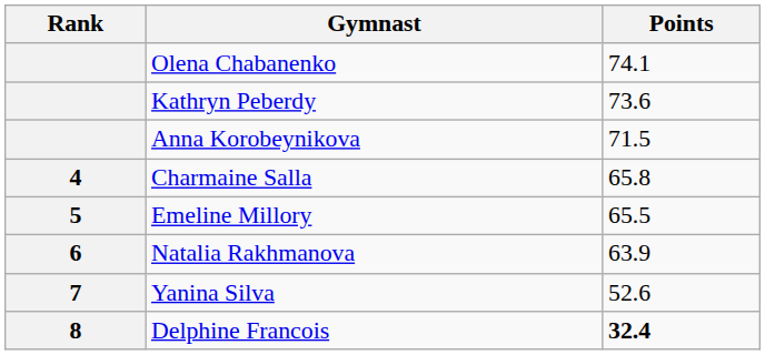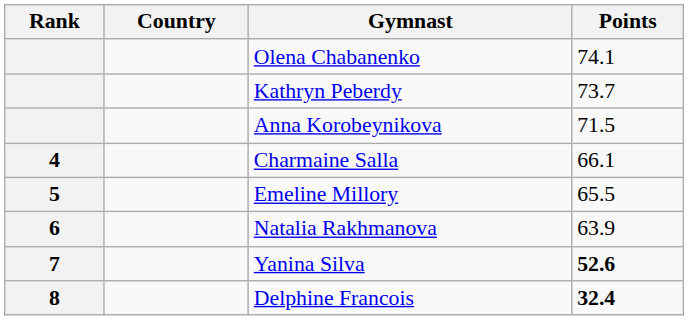 <table class="wikitable" width=500>
 <tr bgcolor="#efefef">
 <th>Rank</th>
+<th>Country</th>
 <th>Gymnast</th>
 <th>Points</th>
 </tr>
 <tr>
 <th></th>
+<td></td>
 <td><a href='#'>Olena Chabanenko</a></td>
 <td>74.1</td>
 </tr>
 <tr>
 <th></th>
+<td></td>
 <td><a href='#'>Kathryn Peberdy</a></td>
-<td>73.6</td>
+<td>73.7</td>
 </tr>
 <tr>
 <th></th>
+<td></td>
 <td><a href='#'>Anna Korobeynikova</a></td>
 <td>71.5</td>
 </tr>
 <tr>
 <th>4</th>
+<td></td>
 <td><a href='#'>Charmaine Salla</a></td>
-<td>65.8</td>
+<td>66.1</td>
 </tr>
 <tr>
 <th>5</th>
+<td></td>
 <td><a href='#'>Emeline Millory</a></td>
 <td>65.5</td>
 </tr>
 <tr>
 <th>6</th>
+<td></td>
 <td><a href='#'>Natalia Rakhmanova</a></td>
 <td>63.9</td>
 </tr>
 <tr>
 <th>7</th>
+<td></td>
 <td><a href='#'>Yanina Silva</a></td>
-<td>52.6</td>
+<td><strong>52.6</strong></td>
 </tr>
 <tr>
 <th>8</th>
+<td></td>
 <td><a href='#'>Delphine Francois</a></td>
 <td><strong>32.4</strong></td>
 </tr>
 </table>
